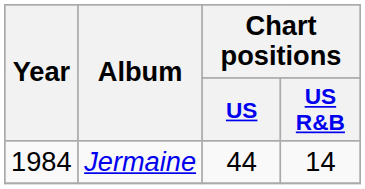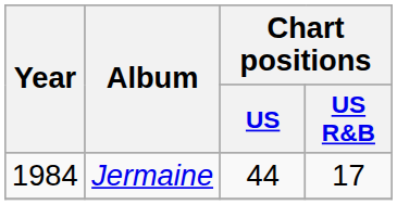 <table class="wikitable" style="text-align:center;">
 <tr>
 <th rowspan="2">Year</th>
 <th rowspan="2">Album</th>
 <th colspan="2">Chart positions</th>
 </tr>
 <tr style="font-size:smaller;">
 <th width="40"><a href='#'>US</a></th>
 <th width="40"><a href='#'>US<br>R&B</a></th>
 </tr>
 <tr>
 <td rowspan="1">1984</td>
 <td align="left"><em><a href='#'>Jermaine</a></em></td>
 <td>44</td>
-<td>14</td>
+<td>17</td>
 </tr>
 <tr>
 </tr>
 </table>
